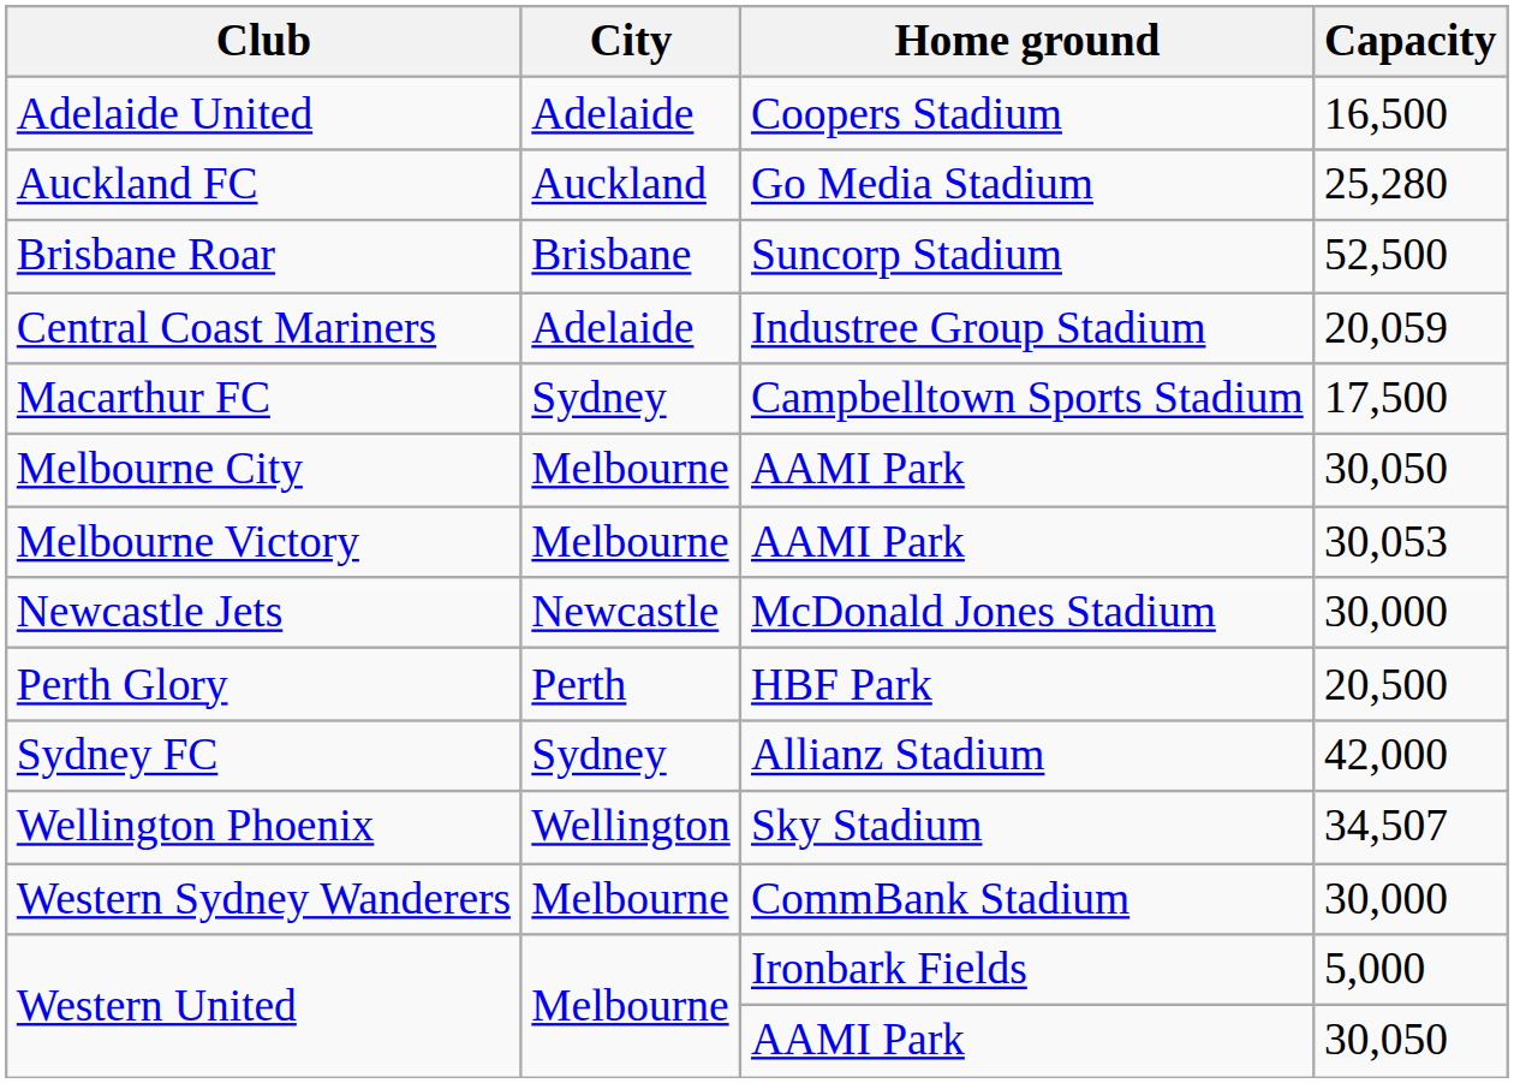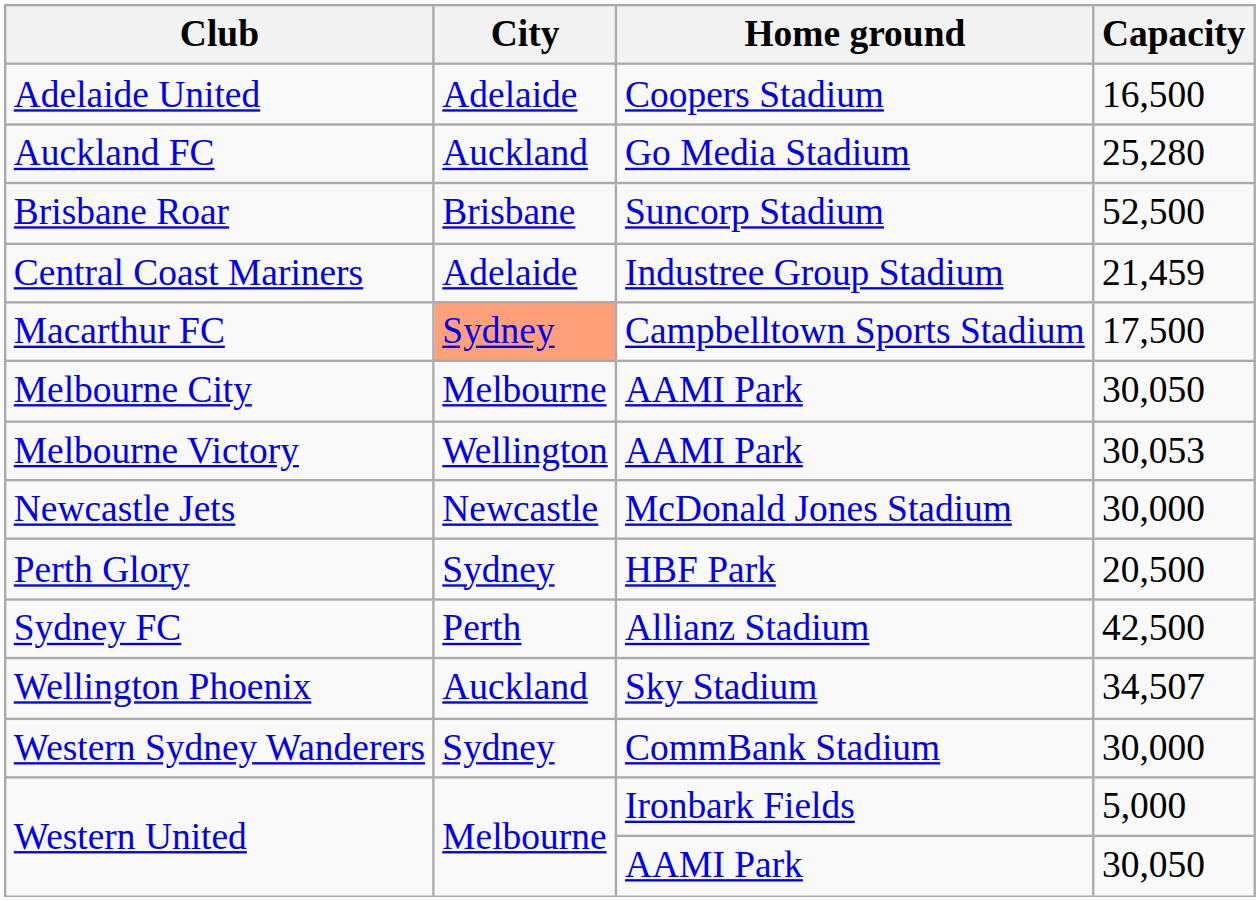 <table class="wikitable sortable">
 <tr>
 <th>Club</th>
 <th>City</th>
 <th>Home ground</th>
 <th>Capacity</th>
 </tr>
 <tr>
 <td><a href='#'>Adelaide United</a></td>
 <td><a href='#'>Adelaide</a></td>
 <td><a href='#'>Coopers Stadium</a></td>
 <td>16,500</td>
 </tr>
 <tr>
 <td><a href='#'>Auckland FC</a></td>
 <td><a href='#'>Auckland</a></td>
 <td><a href='#'>Go Media Stadium</a></td>
 <td>25,280</td>
 </tr>
 <tr>
 <td><a href='#'>Brisbane Roar</a></td>
 <td><a href='#'>Brisbane</a></td>
 <td><a href='#'>Suncorp Stadium</a></td>
 <td>52,500</td>
 </tr>
 <tr>
 <td><a href='#'>Central Coast Mariners</a></td>
 <td><a href='#'>Adelaide</a></td>
 <td><a href='#'>Industree Group Stadium</a></td>
-<td>20,059</td>
+<td>21,459</td>
 </tr>
 <tr>
 <td><a href='#'>Macarthur FC</a></td>
-<td><a href='#'>Sydney</a></td>
+<td style="background: lightsalmon;"><a href='#'>Sydney</a></td>
 <td><a href='#'>Campbelltown Sports Stadium</a></td>
 <td>17,500</td>
 </tr>
 <tr>
 <td><a href='#'>Melbourne City</a></td>
 <td><a href='#'>Melbourne</a></td>
 <td><a href='#'>AAMI Park</a></td>
 <td>30,050</td>
 </tr>
 <tr>
 <td><a href='#'>Melbourne Victory</a></td>
-<td><a href='#'>Melbourne</a></td>
+<td><a href='#'>Wellington</a></td>
 <td><a href='#'>AAMI Park</a></td>
 <td>30,053</td>
 </tr>
 <tr>
 <td><a href='#'>Newcastle Jets</a></td>
 <td><a href='#'>Newcastle</a></td>
 <td><a href='#'>McDonald Jones Stadium</a></td>
 <td>30,000</td>
 </tr>
 <tr>
 <td><a href='#'>Perth Glory</a></td>
-<td><a href='#'>Perth</a></td>
+<td><a href='#'>Sydney</a></td>
 <td><a href='#'>HBF Park</a></td>
 <td>20,500</td>
 </tr>
 <tr>
 <td><a href='#'>Sydney FC</a></td>
-<td><a href='#'>Sydney</a></td>
+<td><a href='#'>Perth</a></td>
 <td><a href='#'>Allianz Stadium</a></td>
-<td>42,000</td>
+<td>42,500</td>
 </tr>
 <tr>
 <td><a href='#'>Wellington Phoenix</a></td>
-<td><a href='#'>Wellington</a></td>
+<td><a href='#'>Auckland</a></td>
 <td><a href='#'>Sky Stadium</a></td>
 <td>34,507</td>
 </tr>
 <tr>
 <td><a href='#'>Western Sydney Wanderers</a></td>
-<td><a href='#'>Melbourne</a></td>
+<td><a href='#'>Sydney</a></td>
 <td><a href='#'>CommBank Stadium</a></td>
 <td>30,000</td>
 </tr>
 <tr>
 <td rowspan="2"><a href='#'>Western United</a></td>
 <td rowspan="2"><a href='#'>Melbourne</a></td>
 <td><a href='#'>Ironbark Fields</a></td>
 <td>5,000</td>
 </tr>
 <tr>
 <td><a href='#'>AAMI Park</a></td>
 <td>30,050</td>
 </tr>
 </table>
